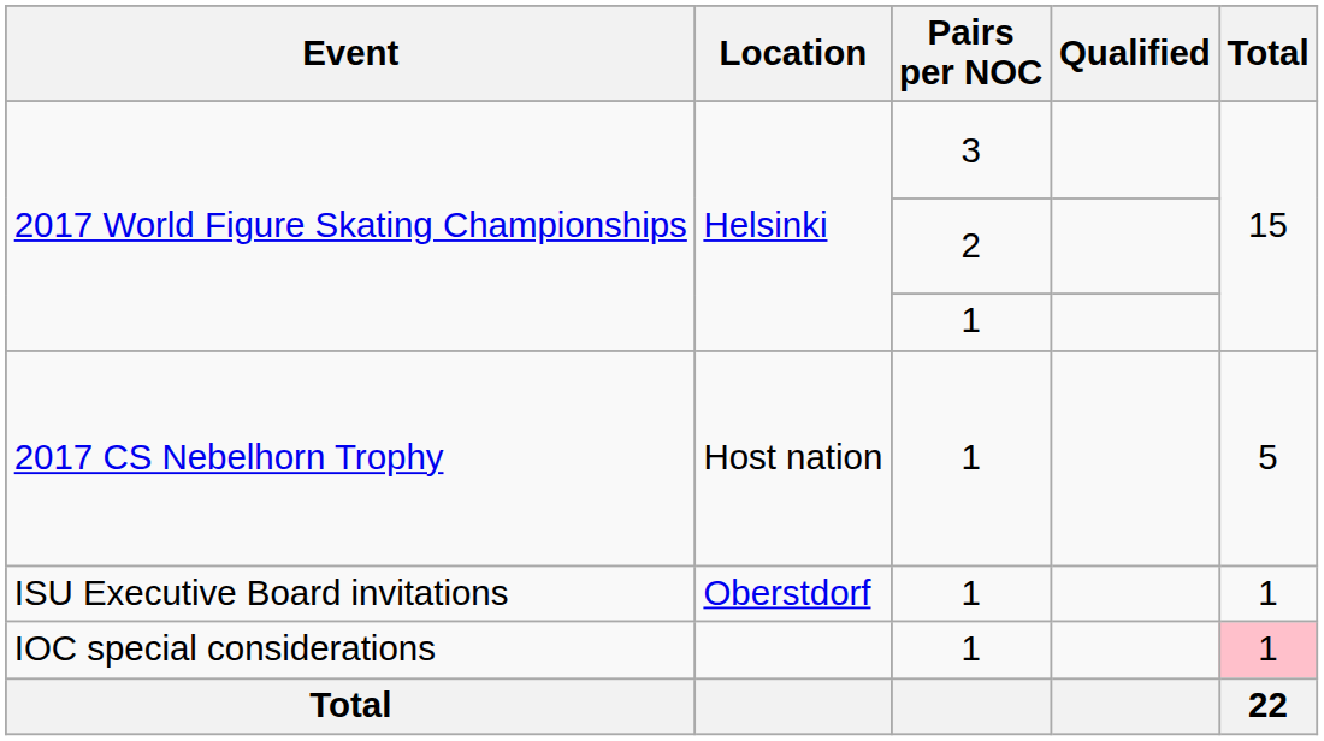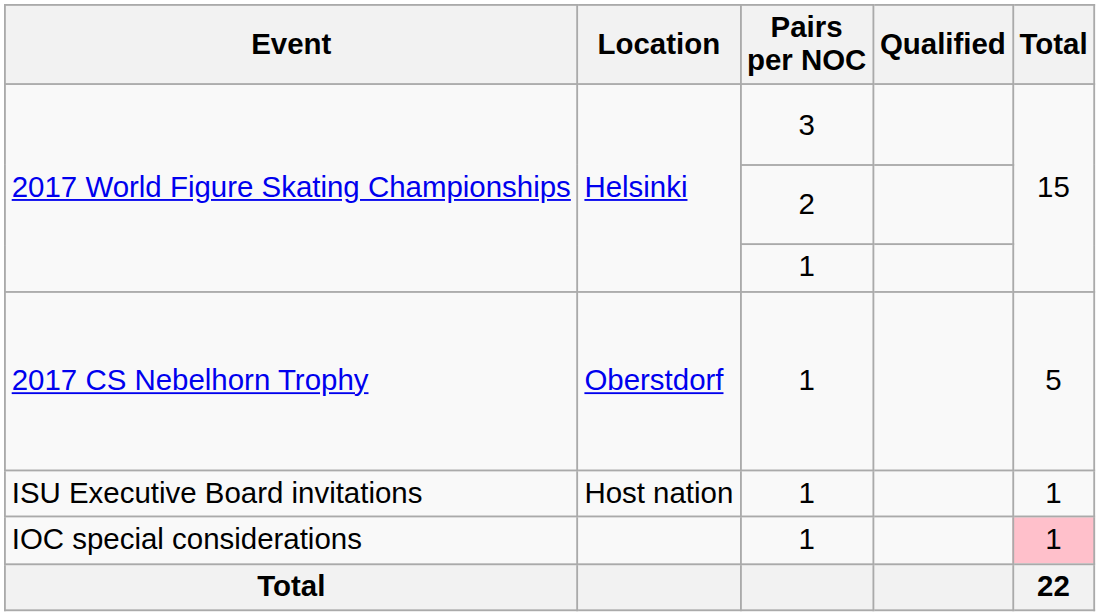 <table class="wikitable">
 <tr>
 <th>Event</th>
 <th>Location</th>
 <th>Pairs <br> per NOC</th>
 <th>Qualified</th>
 <th>Total</th>
 </tr>
 <tr>
 <td rowspan = 3><a href='#'>2017 World Figure Skating Championships</a></td>
 <td rowspan = 3> <a href='#'>Helsinki</a></td>
 <td align="center">3</td>
 <td><br><br> </td>
 <td rowspan = 3 align="center">15</td>
 </tr>
 <tr>
 <td align="center">2</td>
 <td><br><s></s><br></td>
 </tr>
 <tr>
 <td align="center">1</td>
 <td><br></td>
 </tr>
 <tr>
 <td><a href='#'>2017 CS Nebelhorn Trophy</a></td>
-<td>Host nation</td>
+<td> <a href='#'>Oberstdorf</a></td>
 <td align="center">1</td>
 <td><br><br><s></s><br><br><br></td>
 <td rowspan = 1 align="center">5</td>
 </tr>
 <tr>
 <td>ISU Executive Board invitations</td>
-<td> <a href='#'>Oberstdorf</a></td>
+<td>Host nation</td>
 <td align="center">1</td>
 <td></td>
 <td rowspan = 1 align="center">1</td>
 </tr>
 <tr>
 <td>IOC special considerations</td>
 <td></td>
 <td align="center">1</td>
 <td></td>
 <td rowspan = 1 align="center" style="background: pink;">1</td>
 </tr>
 <tr>
 <th>Total</th>
 <th></th>
 <th></th>
 <th></th>
 <th>22</th>
 </tr>
 </table>
